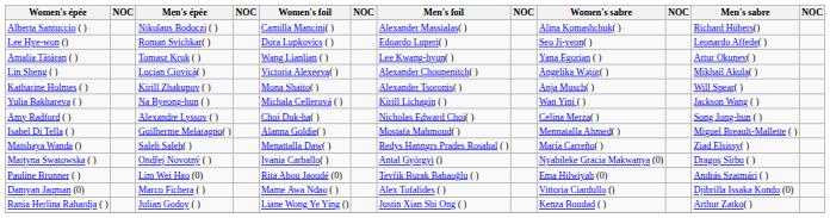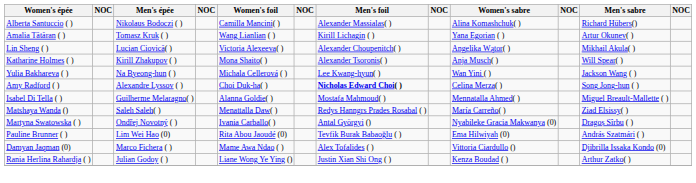 <table class=wikitable style="font-size: 70%;">
 <tr>
 <th>Women's épée</th>
 <th>NOC</th>
 <th>Men's épée</th>
 <th>NOC</th>
 <th>Women's foil</th>
 <th>NOC</th>
 <th>Men's foil</th>
 <th>NOC</th>
 <th>Women's sabre</th>
 <th>NOC</th>
 <th>Men's sabre</th>
 <th>NOC</th>
 </tr>
 <tr>
 <td><a href='#'>Alberta Santuccio</a> ( )</td>
 <td></td>
 <td><a href='#'>Nikolaus Bodoczi</a> ( )</td>
 <td></td>
 <td><a href='#'>Camilla Mancini</a>( )</td>
 <td></td>
 <td><a href='#'>Alexander Massialas</a>( )</td>
 <td></td>
 <td><a href='#'>Alina Komashchuk</a>( )</td>
 <td></td>
 <td><a href='#'>Richard Hübers</a>()</td>
 <td></td>
 </tr>
 <tr>
-<td><a href='#'>Lee Hye-won</a> ()</td>
-<td></td>
-<td><a href='#'>Roman Svichkar</a>( )</td>
-<td></td>
-<td><a href='#'>Dora Lupkovics</a> ( )</td>
-<td></td>
-<td><a href='#'>Edoardo Luperi</a>( )</td>
-<td></td>
-<td><a href='#'>Seo Ji-yeon</a>( )</td>
-<td></td>
-<td><a href='#'>Leonardo Affede</a>( )</td>
-<td></td>
-</tr>
-<tr>
 <td><a href='#'>Amalia Tătăran</a> ( )</td>
 <td></td>
 <td><a href='#'>Tomasz Kruk</a> ( )</td>
 <td></td>
 <td><a href='#'>Wang Lianlian</a> ( )</td>
 <td></td>
-<td><a href='#'>Lee Kwang-hyun</a>( )</td>
+<td><a href='#'>Kirill Lichagin</a> ( )</td>
 <td></td>
 <td><a href='#'>Yana Egorian</a> ( )</td>
 <td></td>
 <td><a href='#'>Artur Okunev</a>( )</td>
 <td></td>
 </tr>
 <tr>
 <td><a href='#'>Lin Sheng</a> ( )</td>
 <td></td>
 <td><a href='#'>Lucian Ciovică</a>( )</td>
 <td></td>
 <td><a href='#'>Victoria Alexeeva</a>( )</td>
 <td></td>
 <td><a href='#'>Alexander Choupenitch</a>( )</td>
 <td></td>
 <td><a href='#'>Angelika Wątor</a>( )</td>
 <td></td>
 <td><a href='#'>Mikhail Akula</a>( )</td>
 <td></td>
 </tr>
 <tr>
 <td><a href='#'>Katharine Holmes</a> ( )</td>
 <td></td>
 <td><a href='#'>Kirill Zhakupov</a> ( )</td>
 <td></td>
 <td><a href='#'>Mona Shaito</a>( )</td>
 <td></td>
 <td><a href='#'>Alexander Tsoronis</a>( )</td>
 <td></td>
 <td><a href='#'>Anja Musch</a>( )</td>
 <td></td>
 <td><a href='#'>Will Spear</a>( )</td>
 <td></td>
 </tr>
 <tr>
 <td><a href='#'>Yulia Bakhareva</a> ( )</td>
 <td></td>
 <td><a href='#'>Na Byeong-hun</a> ( )</td>
 <td></td>
 <td><a href='#'>Michala Cellerová</a> ( )</td>
 <td></td>
-<td><a href='#'>Kirill Lichagin</a> ( )</td>
+<td><a href='#'>Lee Kwang-hyun</a>( )</td>
 <td></td>
 <td><a href='#'>Wan Yini </a>( )</td>
 <td></td>
 <td><a href='#'>Jackson Wang</a> ( )</td>
 <td></td>
 </tr>
 <tr>
 <td><a href='#'>Amy Radford</a> ( )</td>
 <td></td>
 <td><a href='#'>Alexandre Lyssov</a> ( )</td>
 <td></td>
 <td><a href='#'>Choi Duk-ha</a>( )</td>
 <td></td>
-<td><a href='#'>Nicholas Edward Choi</a>( )</td>
+<td><strong><a href='#'>Nicholas Edward Choi</a>( )</strong></td>
 <td></td>
 <td><a href='#'>Celina Merza</a>( )</td>
 <td></td>
 <td><a href='#'>Song Jong-hun</a> ( )</td>
 <td></td>
 </tr>
 <tr>
 <td><a href='#'>Isabel Di Tella</a> ( )</td>
 <td></td>
 <td><a href='#'>Guilherme Melaragno</a>( )</td>
 <td></td>
 <td><a href='#'>Alanna Goldie</a>( )</td>
 <td></td>
 <td><a href='#'>Mostafa Mahmoud</a>( )</td>
 <td></td>
 <td><a href='#'>Mennatalla Ahmed</a>( )</td>
 <td></td>
 <td><a href='#'>Miguel Breault-Mallette</a> ( )</td>
 <td></td>
 </tr>
 <tr>
 <td><a href='#'>Matshaya Wanda</a> ()</td>
 <td></td>
 <td><a href='#'>Saleh Saleh</a>( )</td>
 <td></td>
 <td><a href='#'>Menattalla Daw</a>( )</td>
 <td></td>
 <td><a href='#'>Redys Hanngrs Prades Rosabal</a> ( )</td>
 <td></td>
 <td><a href='#'>María Carreño</a>( )</td>
 <td></td>
 <td><a href='#'>Ziad Elsissy</a>( )</td>
 <td></td>
 </tr>
 <tr>
 <td><a href='#'>Martyna Swatowska</a> ( )</td>
 <td></td>
 <td><a href='#'>Ondřej Novotný</a> ( )</td>
 <td></td>
 <td><a href='#'>Ivania Carballo</a>( )</td>
 <td></td>
 <td><a href='#'>Antal Györgyi</a> ()</td>
 <td></td>
 <td><a href='#'>Nyabileke Gracia Makwanya</a> (0)</td>
 <td></td>
 <td><a href='#'>Dragoș Sîrbu</a> ( )</td>
 <td></td>
 </tr>
 <tr>
 <td><a href='#'>Pauline Brunner</a> ( )</td>
 <td></td>
 <td><a href='#'>Lim Wei Hao</a> (0)</td>
 <td></td>
 <td><a href='#'>Rita Abou Jaoudé</a> (0)</td>
 <td></td>
 <td><a href='#'>Tevfik Burak Babaoğlu</a> ( )</td>
 <td></td>
 <td><a href='#'>Ema Hilwiyah</a> (0)</td>
 <td></td>
 <td><a href='#'>András Szatmári</a> ( )</td>
 <td></td>
 </tr>
 <tr>
 <td><a href='#'>Damyan Jaqman</a> (0)</td>
 <td></td>
 <td><a href='#'>Marco Fichera</a> ( )</td>
 <td></td>
 <td><a href='#'>Mame Awa Ndao</a> ( )</td>
 <td></td>
 <td><a href='#'>Alex Tofalides</a> ( )</td>
 <td></td>
 <td><a href='#'>Vittoria Ciardullo</a> ()</td>
 <td></td>
 <td><a href='#'>Djibrilla Issaka Kondo</a> (0)</td>
 <td></td>
 </tr>
 <tr>
 <td><a href='#'>Rania Herlina Rahardja</a> ( )</td>
 <td></td>
 <td><a href='#'>Julian Godoy</a> ( )</td>
 <td></td>
 <td><a href='#'>Liane Wong Ye Ying</a> ()</td>
 <td></td>
 <td><a href='#'>Justin Xian Shi Ong</a> ( )</td>
 <td></td>
 <td><a href='#'>Kenza Boudad</a> ( )</td>
 <td></td>
 <td><a href='#'>Arthur Zatko</a>( )</td>
 <td></td>
 </tr>
 <tr>
 </tr>
 </table>
